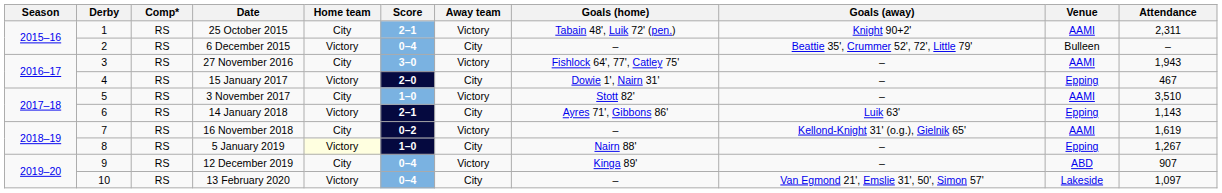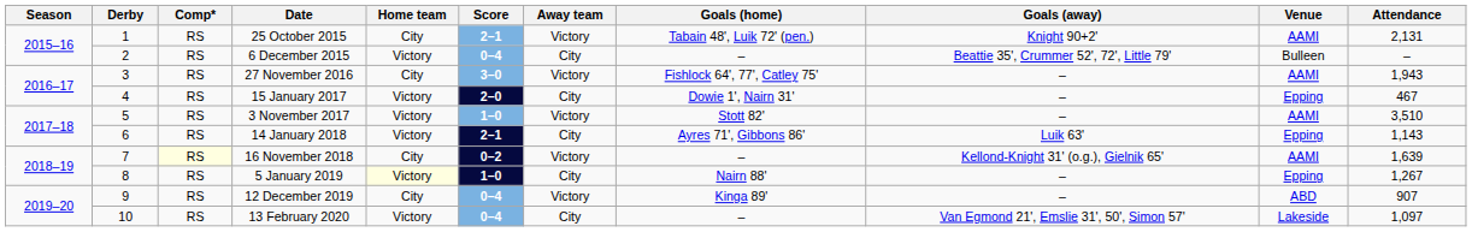 <table class="wikitable" style="width:100%; margin:0 left; font-size: 11px; text-align:center">
 <tr>
 <th>Season</th>
 <th>Derby<br></th>
 <th>Comp*</th>
 <th width="110">Date<br></th>
 <th width="75">Home team<br></th>
 <th>Score<br></th>
 <th width="75">Away team<br></th>
 <th>Goals (home)<br></th>
 <th>Goals (away)<br></th>
 <th>Venue<br></th>
 <th>Attendance<br></th>
 </tr>
 <tr style="text-align:center;">
 <td rowspan="2"><a href='#'>2015–16</a></td>
 <td>1</td>
 <td>RS</td>
 <td>25 October 2015</td>
 <td>City</td>
 <td style="background:#7AB2E1;color:white;"><strong>2–1</strong></td>
 <td>Victory</td>
 <td><a href='#'>Tabain</a> 48', <a href='#'>Luik</a> 72' (<a href='#'>pen.</a>)</td>
 <td><a href='#'>Knight</a> 90+2'</td>
 <td><a href='#'>AAMI</a></td>
-<td>2,311</td>
+<td>2,131</td>
 </tr>
 <tr style="text-align:center;">
 <td>2</td>
 <td>RS</td>
 <td>6 December 2015</td>
 <td>Victory</td>
 <td style="background:#7AB2E1;color:white;"><strong>0–4</strong></td>
 <td>City</td>
 <td>–</td>
 <td><a href='#'>Beattie</a> 35', <a href='#'>Crummer</a> 52', 72', <a href='#'>Little</a> 79'</td>
 <td>Bulleen</td>
 <td>–</td>
 </tr>
 <tr>
 <td rowspan="2"><a href='#'>2016–17</a></td>
 <td>3</td>
 <td>RS</td>
 <td>27 November 2016</td>
 <td>City</td>
 <td style="background:#7AB2E1;color:white;"><strong>3–0</strong></td>
 <td>Victory</td>
 <td><a href='#'>Fishlock</a> 64', 77', <a href='#'>Catley</a> 75'</td>
 <td>–</td>
 <td><a href='#'>AAMI</a></td>
 <td>1,943</td>
 </tr>
 <tr>
 <td>4</td>
 <td>RS</td>
 <td>15 January 2017</td>
 <td>Victory</td>
 <td style="background:#05093F;color:white;"><strong>2–0</strong></td>
 <td>City</td>
 <td><a href='#'>Dowie</a> 1', <a href='#'>Nairn</a> 31'</td>
 <td>–</td>
 <td><a href='#'>Epping</a></td>
 <td>467</td>
 </tr>
 <tr>
 <td rowspan="2"><a href='#'>2017–18</a></td>
 <td>5</td>
 <td>RS</td>
 <td>3 November 2017</td>
-<td>City</td>
+<td>Victory</td>
 <td style="background:#7AB2E1;color:white;"><strong>1–0</strong></td>
 <td>Victory</td>
 <td><a href='#'>Stott</a> 82'</td>
 <td>–</td>
 <td><a href='#'>AAMI</a></td>
 <td>3,510</td>
 </tr>
 <tr>
 <td>6</td>
 <td>RS</td>
 <td>14 January 2018</td>
 <td>Victory</td>
 <td style="background:#05093F;color:white;"><strong>2–1</strong></td>
 <td>City</td>
 <td><a href='#'>Ayres</a> 71', <a href='#'>Gibbons</a> 86'</td>
 <td><a href='#'>Luik</a> 63'</td>
 <td><a href='#'>Epping</a></td>
 <td>1,143</td>
 </tr>
 <tr>
 <td rowspan="2"><a href='#'>2018–19</a></td>
 <td>7</td>
-<td>RS</td>
+<td style="background: lightyellow;">RS</td>
 <td>16 November 2018</td>
 <td>City</td>
 <td style="background:#05093F;color:white;"><strong>0–2</strong></td>
 <td>Victory</td>
 <td>–</td>
 <td><a href='#'>Kellond-Knight</a> 31' (o.g.), <a href='#'>Gielnik</a> 65'</td>
 <td><a href='#'>AAMI</a></td>
-<td>1,619</td>
+<td>1,639</td>
 </tr>
 <tr>
 <td>8</td>
 <td>RS</td>
 <td>5 January 2019</td>
 <td style="background: lightyellow;">Victory</td>
 <td style="background:#05093F;color:white;"><strong>1–0</strong></td>
 <td>City</td>
 <td><a href='#'>Nairn</a> 88'</td>
 <td>–</td>
 <td><a href='#'>Epping</a></td>
 <td>1,267</td>
 </tr>
 <tr>
 <td rowspan="2"><a href='#'>2019–20</a></td>
 <td>9</td>
 <td>RS</td>
 <td>12 December 2019</td>
 <td>City</td>
 <td style="background:#7AB2E1;color:white;"><strong>0–4</strong></td>
 <td>Victory</td>
 <td><a href='#'>Kinga</a> 89'</td>
 <td>–</td>
 <td><a href='#'>ABD</a></td>
 <td>907</td>
 </tr>
 <tr>
 <td>10</td>
 <td>RS</td>
 <td>13 February 2020</td>
 <td>Victory</td>
 <td style="background:#7AB2E1;color:white;"><strong>0–4</strong></td>
 <td>City</td>
 <td>–</td>
 <td><a href='#'>Van Egmond</a> 21', <a href='#'>Emslie</a> 31', 50', <a href='#'>Simon</a> 57'</td>
 <td><a href='#'>Lakeside</a></td>
 <td>1,097</td>
 </tr>
 </table>
